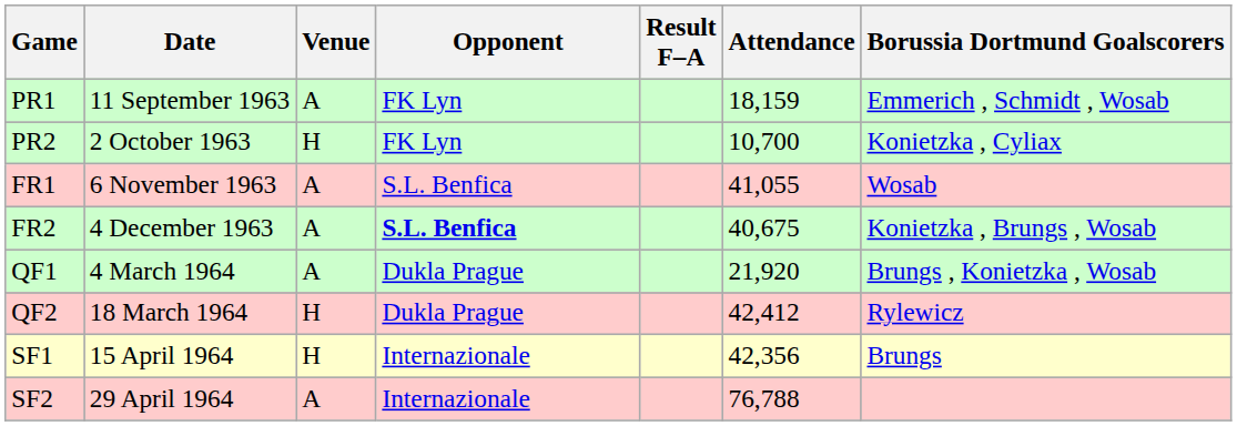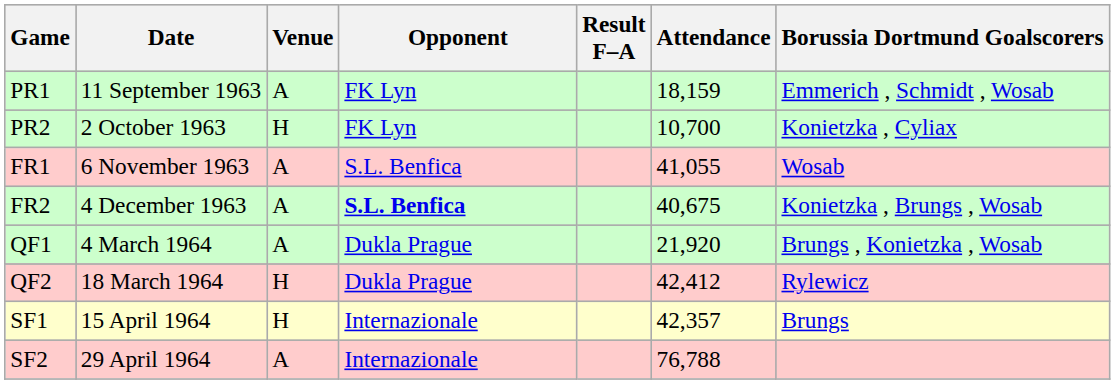 <table class="wikitable" style="font-size:90%">
 <tr>
 <th>Game</th>
 <th>Date</th>
 <th>Venue</th>
 <th width="140px">Opponent</th>
 <th>Result<br>F–A</th>
 <th>Attendance</th>
 <th>Borussia Dortmund Goalscorers</th>
 </tr>
 <tr bgcolor="#CCFFCC">
 <td>PR1</td>
 <td>11 September 1963</td>
 <td>A</td>
 <td><a href='#'>FK Lyn</a></td>
 <td></td>
 <td>18,159</td>
 <td><a href='#'>Emmerich</a> , <a href='#'>Schmidt</a> , <a href='#'>Wosab</a> </td>
 </tr>
 <tr bgcolor="#CCFFCC">
 <td>PR2</td>
 <td>2 October 1963</td>
 <td>H</td>
 <td><a href='#'>FK Lyn</a></td>
 <td></td>
 <td>10,700</td>
 <td><a href='#'>Konietzka</a> , <a href='#'>Cyliax</a> </td>
 </tr>
 <tr bgcolor="#FFCCCC">
 <td>FR1</td>
 <td>6 November 1963</td>
 <td>A</td>
 <td><a href='#'>S.L. Benfica</a></td>
 <td></td>
 <td>41,055</td>
 <td><a href='#'>Wosab</a> </td>
 </tr>
 <tr bgcolor="#CCFFCC">
 <td>FR2</td>
 <td>4 December 1963</td>
 <td>A</td>
 <td><strong><a href='#'>S.L. Benfica</a></strong></td>
 <td></td>
 <td>40,675</td>
 <td><a href='#'>Konietzka</a> , <a href='#'>Brungs</a> , <a href='#'>Wosab</a> </td>
 </tr>
 <tr bgcolor="#CCFFCC">
 <td>QF1</td>
 <td>4 March 1964</td>
 <td>A</td>
 <td><a href='#'>Dukla Prague</a></td>
 <td></td>
 <td>21,920</td>
 <td><a href='#'>Brungs</a> , <a href='#'>Konietzka</a> , <a href='#'>Wosab</a> </td>
 </tr>
 <tr bgcolor="#FFCCCC">
 <td>QF2</td>
 <td>18 March 1964</td>
 <td>H</td>
 <td><a href='#'>Dukla Prague</a></td>
 <td></td>
 <td>42,412</td>
 <td><a href='#'>Rylewicz</a> </td>
 </tr>
 <tr bgcolor="#FFFFCC">
 <td>SF1</td>
 <td>15 April 1964</td>
 <td>H</td>
 <td><a href='#'>Internazionale</a></td>
 <td></td>
-<td>42,356</td>
+<td>42,357</td>
 <td><a href='#'>Brungs</a> </td>
 </tr>
 <tr bgcolor="#FFCCCC">
 <td>SF2</td>
 <td>29 April 1964</td>
 <td>A</td>
 <td><a href='#'>Internazionale</a></td>
 <td></td>
 <td>76,788</td>
 <td></td>
 </tr>
 </table>
